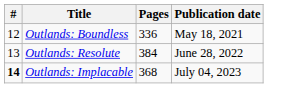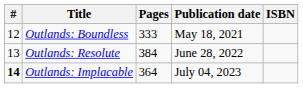 <table class="wikitable sortable">
 <tr>
 <th>#</th>
 <th>Title</th>
 <th>Pages</th>
 <th>Publication date</th>
+<th>ISBN</th>
 </tr>
 <tr>
 <td>12</td>
 <td><em><a href='#'>Outlands: Boundless</a></em></td>
-<td>336</td>
+<td>333</td>
 <td>May 18, 2021</td>
+<td></td>
 </tr>
 <tr>
 <td>13</td>
 <td><em><a href='#'>Outlands: Resolute</a></em></td>
 <td>384</td>
 <td>June 28, 2022</td>
+<td></td>
 </tr>
 <tr>
 <td><strong>14</strong></td>
 <td><em><a href='#'>Outlands: Implacable</a></em></td>
-<td>368</td>
+<td>364</td>
 <td>July 04, 2023</td>
+<td></td>
 </tr>
 </table>
